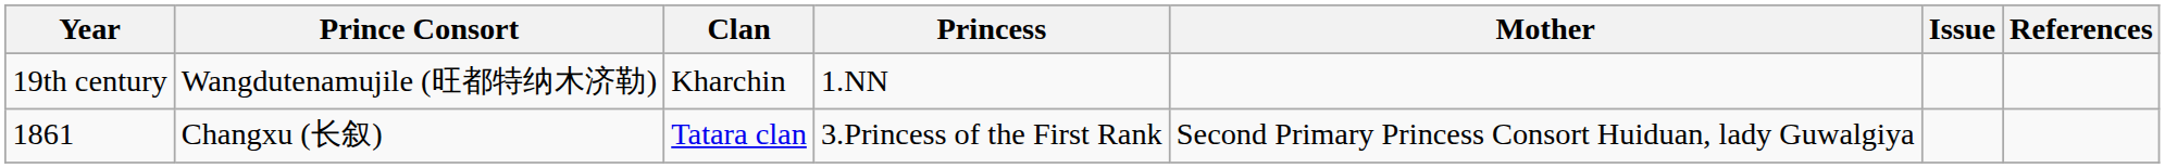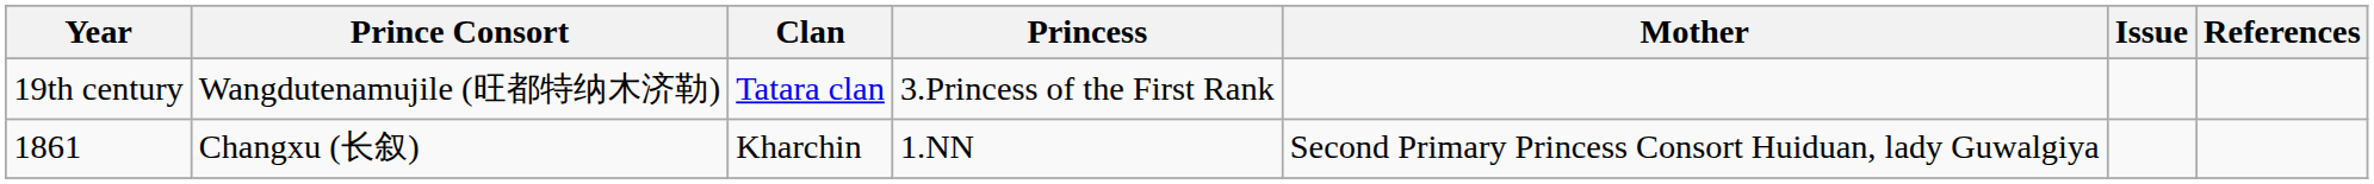 <table class="wikitable">
 <tr>
 <th>Year</th>
 <th>Prince Consort</th>
 <th>Clan</th>
 <th>Princess</th>
 <th>Mother</th>
 <th>Issue</th>
 <th>References</th>
 </tr>
 <tr>
 <td>19th century</td>
 <td>Wangdutenamujile (旺都特纳木济勒)</td>
-<td>Kharchin</td>
-<td>1.NN</td>
+<td><a href='#'>Tatara clan</a></td>
+<td>3.Princess of the First Rank</td>
 <td></td>
 <td></td>
 <td></td>
 </tr>
 <tr>
 <td>1861</td>
 <td>Changxu (长叙)</td>
-<td><a href='#'>Tatara clan</a></td>
-<td>3.Princess of the First Rank</td>
+<td>Kharchin</td>
+<td>1.NN</td>
 <td>Second Primary Princess Consort Huiduan, lady Guwalgiya</td>
 <td></td>
 <td></td>
 </tr>
 </table>
